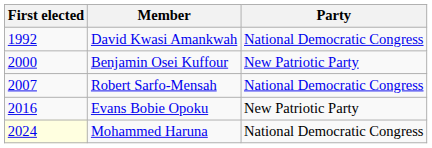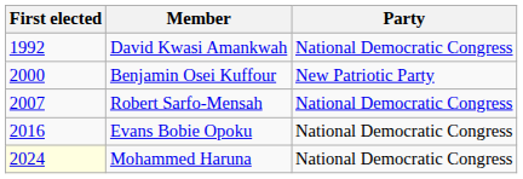 <table class="wikitable">
 <tr>
 <th>First elected</th>
 <th>Member</th>
 <th>Party</th>
 </tr>
 <tr>
 <td><a href='#'>1992</a></td>
 <td><a href='#'>David Kwasi Amankwah</a></td>
 <td><a href='#'>National Democratic Congress</a></td>
 </tr>
 <tr>
 <td><a href='#'>2000</a></td>
 <td><a href='#'>Benjamin Osei Kuffour</a></td>
 <td><a href='#'>New Patriotic Party</a></td>
 </tr>
 <tr>
 <td><a href='#'>2007</a></td>
 <td><a href='#'>Robert Sarfo-Mensah</a></td>
 <td><a href='#'>National Democratic Congress</a></td>
 </tr>
 <tr>
 <td><a href='#'>2016</a></td>
 <td><a href='#'>Evans Bobie Opoku</a></td>
-<td>New Patriotic Party</td>
+<td>National Democratic Congress</td>
 </tr>
 <tr>
 <td style="background: lightyellow;"><a href='#'>2024</a></td>
 <td><a href='#'>Mohammed Haruna</a></td>
 <td>National Democratic Congress</td>
 </tr>
 </table>
